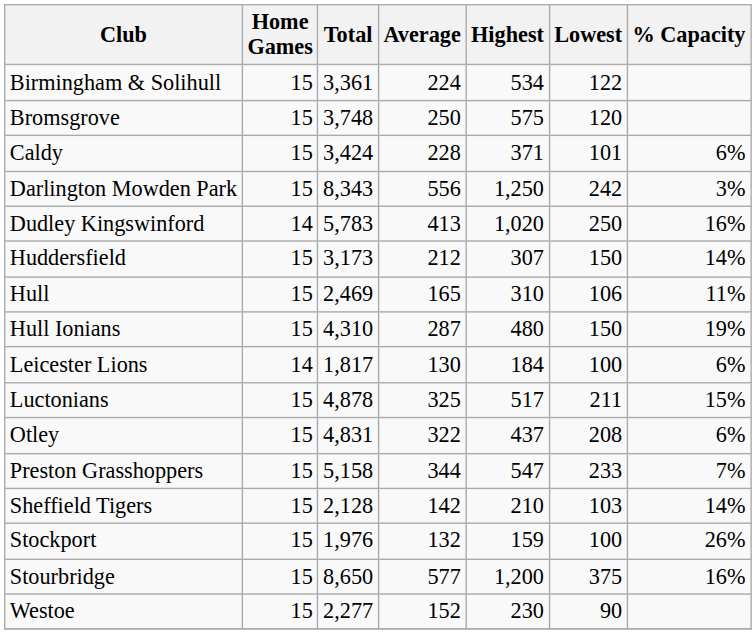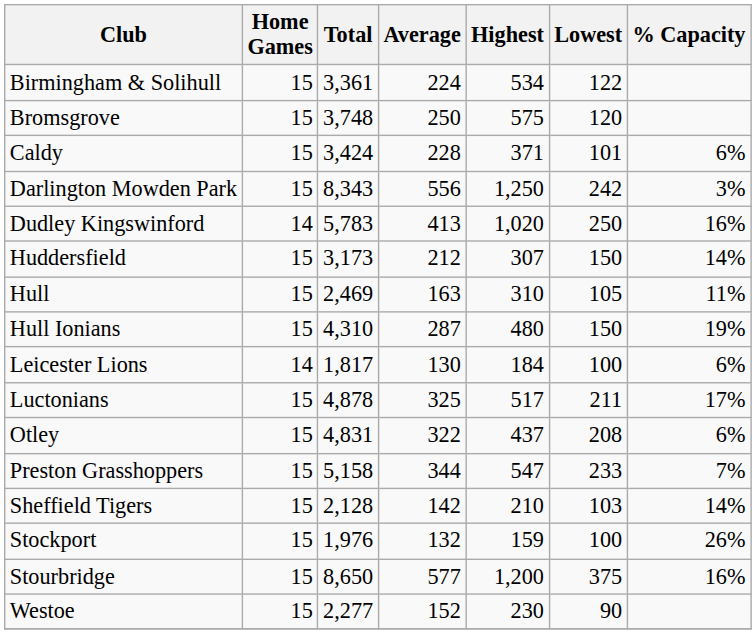 <table class="wikitable sortable" style="text-align:right">
 <tr>
 <th>Club</th>
 <th>Home<br>Games</th>
 <th>Total</th>
 <th>Average</th>
 <th>Highest</th>
 <th>Lowest</th>
 <th>% Capacity</th>
 </tr>
 <tr>
 <td style="text-align:left">Birmingham & Solihull</td>
 <td>15</td>
 <td>3,361</td>
 <td>224</td>
 <td>534</td>
 <td>122</td>
 <td></td>
 </tr>
 <tr>
 <td style="text-align:left">Bromsgrove</td>
 <td>15</td>
 <td>3,748</td>
 <td>250</td>
 <td>575</td>
 <td>120</td>
 <td></td>
 </tr>
 <tr>
 <td style="text-align:left">Caldy</td>
 <td>15</td>
 <td>3,424</td>
 <td>228</td>
 <td>371</td>
 <td>101</td>
 <td>6%</td>
 </tr>
 <tr>
 <td style="text-align:left">Darlington Mowden Park</td>
 <td>15</td>
 <td>8,343</td>
 <td>556</td>
 <td>1,250</td>
 <td>242</td>
 <td>3%</td>
 </tr>
 <tr>
 <td style="text-align:left">Dudley Kingswinford</td>
 <td>14</td>
 <td>5,783</td>
 <td>413</td>
 <td>1,020</td>
 <td>250</td>
 <td>16%</td>
 </tr>
 <tr>
 <td style="text-align:left">Huddersfield</td>
 <td>15</td>
 <td>3,173</td>
 <td>212</td>
 <td>307</td>
 <td>150</td>
 <td>14%</td>
 </tr>
 <tr>
 <td style="text-align:left">Hull</td>
 <td>15</td>
 <td>2,469</td>
-<td>165</td>
+<td>163</td>
 <td>310</td>
-<td>106</td>
+<td>105</td>
 <td>11%</td>
 </tr>
 <tr>
 <td style="text-align:left">Hull Ionians</td>
 <td>15</td>
 <td>4,310</td>
 <td>287</td>
 <td>480</td>
 <td>150</td>
 <td>19%</td>
 </tr>
 <tr>
 <td style="text-align:left">Leicester Lions</td>
 <td>14</td>
 <td>1,817</td>
 <td>130</td>
 <td>184</td>
 <td>100</td>
 <td>6%</td>
 </tr>
 <tr>
 <td style="text-align:left">Luctonians</td>
 <td>15</td>
 <td>4,878</td>
 <td>325</td>
 <td>517</td>
 <td>211</td>
-<td>15%</td>
+<td>17%</td>
 </tr>
 <tr>
 <td style="text-align:left">Otley</td>
 <td>15</td>
 <td>4,831</td>
 <td>322</td>
 <td>437</td>
 <td>208</td>
 <td>6%</td>
 </tr>
 <tr>
 <td style="text-align:left">Preston Grasshoppers</td>
 <td>15</td>
 <td>5,158</td>
 <td>344</td>
 <td>547</td>
 <td>233</td>
 <td>7%</td>
 </tr>
 <tr>
 <td style="text-align:left">Sheffield Tigers</td>
 <td>15</td>
 <td>2,128</td>
 <td>142</td>
 <td>210</td>
 <td>103</td>
 <td>14%</td>
 </tr>
 <tr>
 <td style="text-align:left">Stockport</td>
 <td>15</td>
 <td>1,976</td>
 <td>132</td>
 <td>159</td>
 <td>100</td>
 <td>26%</td>
 </tr>
 <tr>
 <td style="text-align:left">Stourbridge</td>
 <td>15</td>
 <td>8,650</td>
 <td>577</td>
 <td>1,200</td>
 <td>375</td>
 <td>16%</td>
 </tr>
 <tr>
 <td style="text-align:left">Westoe</td>
 <td>15</td>
 <td>2,277</td>
 <td>152</td>
 <td>230</td>
 <td>90</td>
 <td></td>
 </tr>
 <tr>
 </tr>
 </table>
